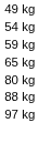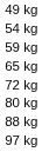 <table>
 <tr>
 <td>49 kg<br></td>
 <td></td>
 <td></td>
 <td></td>
 </tr>
 <tr>
 <td>54 kg<br></td>
 <td></td>
 <td></td>
 <td></td>
 </tr>
 <tr>
 <td>59 kg<br></td>
 <td></td>
 <td></td>
 <td></td>
 </tr>
 <tr>
 <td>65 kg<br></td>
+<td></td>
+<td></td>
+<td></td>
+</tr>
+<tr>
+<td>72 kg<br></td>
 <td></td>
 <td></td>
 <td></td>
 </tr>
 <tr>
 <td>80 kg<br></td>
 <td></td>
 <td></td>
 <td></td>
 </tr>
 <tr>
 <td>88 kg<br></td>
 <td></td>
 <td></td>
 <td></td>
 </tr>
 <tr>
 <td>97 kg<br></td>
 <td></td>
 <td></td>
 <td></td>
 </tr>
 <tr>
 <td> <br></td>
 <td></td>
 <td></td>
 <td></td>
 </tr>
 </table>
